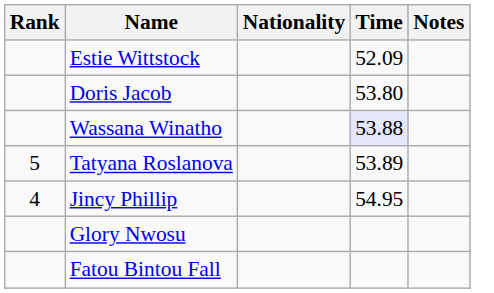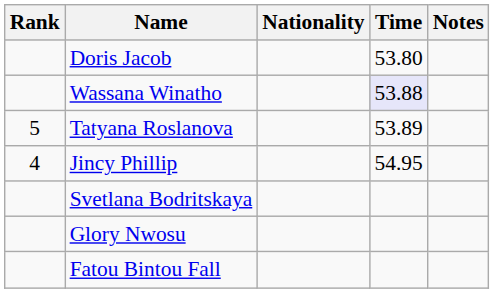 <table class="wikitable sortable" style="text-align:center;font-size:95%">
 <tr>
 <th>Rank</th>
 <th>Name</th>
 <th>Nationality</th>
 <th>Time</th>
 <th>Notes</th>
-</tr>
-<tr>
-<td></td>
-<td align=left><a href='#'>Estie Wittstock</a></td>
-<td align=left></td>
-<td>52.09</td>
-<td></td>
 </tr>
 <tr>
 <td></td>
 <td align=left><a href='#'>Doris Jacob</a></td>
 <td align=left></td>
 <td>53.80</td>
 <td></td>
 </tr>
 <tr>
 <td></td>
 <td align=left><a href='#'>Wassana Winatho</a></td>
 <td align=left></td>
 <td style="background: lavender;">53.88</td>
 <td></td>
 </tr>
 <tr>
 <td>5</td>
 <td align=left><a href='#'>Tatyana Roslanova</a></td>
 <td align=left></td>
 <td>53.89</td>
 <td></td>
 </tr>
 <tr>
 <td>4</td>
 <td align=left><a href='#'>Jincy Phillip</a></td>
 <td align=left></td>
 <td>54.95</td>
 <td></td>
 </tr>
 <tr>
 <td></td>
+<td align=left><a href='#'>Svetlana Bodritskaya</a></td>
+<td align=left></td>
+<td></td>
+<td></td>
+</tr>
+<tr>
+<td></td>
 <td align=left><a href='#'>Glory Nwosu</a></td>
 <td align=left></td>
 <td></td>
 <td></td>
 </tr>
 <tr>
 <td></td>
 <td align=left><a href='#'>Fatou Bintou Fall</a></td>
 <td align=left></td>
 <td></td>
 <td></td>
 </tr>
 </table>
